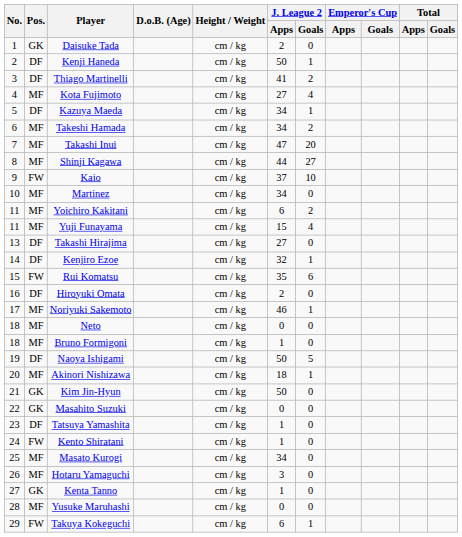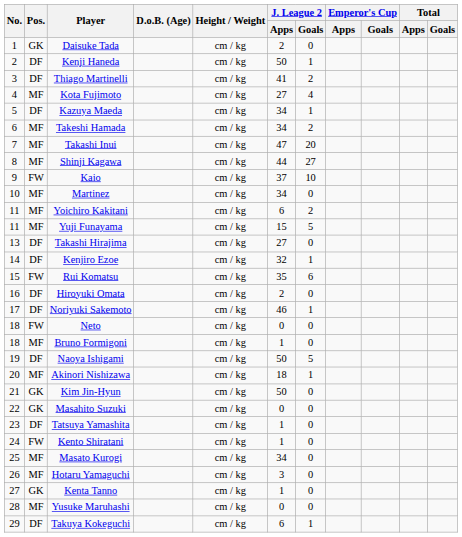 <table class="wikitable" style="text-align:center;">
 <tr>
 <th rowspan="2">No.</th>
 <th rowspan="2">Pos.</th>
 <th rowspan="2">Player</th>
 <th rowspan="2">D.o.B. (Age)</th>
 <th rowspan="2">Height / Weight</th>
 <th colspan="2"><a href='#'>J. League 2</a></th>
 <th colspan="2"><a href='#'>Emperor's Cup</a></th>
 <th colspan="2">Total</th>
 </tr>
 <tr>
 <th>Apps</th>
 <th>Goals</th>
 <th>Apps</th>
 <th>Goals</th>
 <th>Apps</th>
 <th>Goals</th>
 </tr>
 <tr>
 <td>1</td>
 <td>GK</td>
 <td><a href='#'>Daisuke Tada</a></td>
 <td></td>
 <td>cm / kg</td>
 <td>2</td>
 <td>0</td>
 <td></td>
 <td></td>
 <td></td>
 <td></td>
 </tr>
 <tr>
 <td>2</td>
 <td>DF</td>
 <td><a href='#'>Kenji Haneda</a></td>
 <td></td>
 <td>cm / kg</td>
 <td>50</td>
 <td>1</td>
 <td></td>
 <td></td>
 <td></td>
 <td></td>
 </tr>
 <tr>
 <td>3</td>
 <td>DF</td>
 <td><a href='#'>Thiago Martinelli</a></td>
 <td></td>
 <td>cm / kg</td>
 <td>41</td>
 <td>2</td>
 <td></td>
 <td></td>
 <td></td>
 <td></td>
 </tr>
 <tr>
 <td>4</td>
 <td>MF</td>
 <td><a href='#'>Kota Fujimoto</a></td>
 <td></td>
 <td>cm / kg</td>
 <td>27</td>
 <td>4</td>
 <td></td>
 <td></td>
 <td></td>
 <td></td>
 </tr>
 <tr>
 <td>5</td>
 <td>DF</td>
 <td><a href='#'>Kazuya Maeda</a></td>
 <td></td>
 <td>cm / kg</td>
 <td>34</td>
 <td>1</td>
 <td></td>
 <td></td>
 <td></td>
 <td></td>
 </tr>
 <tr>
 <td>6</td>
 <td>MF</td>
 <td><a href='#'>Takeshi Hamada</a></td>
 <td></td>
 <td>cm / kg</td>
 <td>34</td>
 <td>2</td>
 <td></td>
 <td></td>
 <td></td>
 <td></td>
 </tr>
 <tr>
 <td>7</td>
 <td>MF</td>
 <td><a href='#'>Takashi Inui</a></td>
 <td></td>
 <td>cm / kg</td>
 <td>47</td>
 <td>20</td>
 <td></td>
 <td></td>
 <td></td>
 <td></td>
 </tr>
 <tr>
 <td>8</td>
 <td>MF</td>
 <td><a href='#'>Shinji Kagawa</a></td>
 <td></td>
 <td>cm / kg</td>
 <td>44</td>
 <td>27</td>
 <td></td>
 <td></td>
 <td></td>
 <td></td>
 </tr>
 <tr>
 <td>9</td>
 <td>FW</td>
 <td><a href='#'>Kaio</a></td>
 <td></td>
 <td>cm / kg</td>
 <td>37</td>
 <td>10</td>
 <td></td>
 <td></td>
 <td></td>
 <td></td>
 </tr>
 <tr>
 <td>10</td>
 <td>MF</td>
 <td><a href='#'>Martinez</a></td>
 <td></td>
 <td>cm / kg</td>
 <td>34</td>
 <td>0</td>
 <td></td>
 <td></td>
 <td></td>
 <td></td>
 </tr>
 <tr>
 <td>11</td>
 <td>MF</td>
 <td><a href='#'>Yoichiro Kakitani</a></td>
 <td></td>
 <td>cm / kg</td>
 <td>6</td>
 <td>2</td>
 <td></td>
 <td></td>
 <td></td>
 <td></td>
 </tr>
 <tr>
 <td>11</td>
 <td>MF</td>
 <td><a href='#'>Yuji Funayama</a></td>
 <td></td>
 <td>cm / kg</td>
 <td>15</td>
-<td>4</td>
+<td>5</td>
 <td></td>
 <td></td>
 <td></td>
 <td></td>
 </tr>
 <tr>
 <td>13</td>
 <td>DF</td>
 <td><a href='#'>Takashi Hirajima</a></td>
 <td></td>
 <td>cm / kg</td>
 <td>27</td>
 <td>0</td>
 <td></td>
 <td></td>
 <td></td>
 <td></td>
 </tr>
 <tr>
 <td>14</td>
 <td>DF</td>
 <td><a href='#'>Kenjiro Ezoe</a></td>
 <td></td>
 <td>cm / kg</td>
 <td>32</td>
 <td>1</td>
 <td></td>
 <td></td>
 <td></td>
 <td></td>
 </tr>
 <tr>
 <td>15</td>
 <td>FW</td>
 <td><a href='#'>Rui Komatsu</a></td>
 <td></td>
 <td>cm / kg</td>
 <td>35</td>
 <td>6</td>
 <td></td>
 <td></td>
 <td></td>
 <td></td>
 </tr>
 <tr>
 <td>16</td>
 <td>DF</td>
 <td><a href='#'>Hiroyuki Omata</a></td>
 <td></td>
 <td>cm / kg</td>
 <td>2</td>
 <td>0</td>
 <td></td>
 <td></td>
 <td></td>
 <td></td>
 </tr>
 <tr>
 <td>17</td>
-<td>MF</td>
+<td>DF</td>
 <td><a href='#'>Noriyuki Sakemoto</a></td>
 <td></td>
 <td>cm / kg</td>
 <td>46</td>
 <td>1</td>
 <td></td>
 <td></td>
 <td></td>
 <td></td>
 </tr>
 <tr>
 <td>18</td>
-<td>MF</td>
+<td>FW</td>
 <td><a href='#'>Neto</a></td>
 <td></td>
 <td>cm / kg</td>
 <td>0</td>
 <td>0</td>
 <td></td>
 <td></td>
 <td></td>
 <td></td>
 </tr>
 <tr>
 <td>18</td>
 <td>MF</td>
 <td><a href='#'>Bruno Formigoni</a></td>
 <td></td>
 <td>cm / kg</td>
 <td>1</td>
 <td>0</td>
 <td></td>
 <td></td>
 <td></td>
 <td></td>
 </tr>
 <tr>
 <td>19</td>
 <td>DF</td>
 <td><a href='#'>Naoya Ishigami</a></td>
 <td></td>
 <td>cm / kg</td>
 <td>50</td>
 <td>5</td>
 <td></td>
 <td></td>
 <td></td>
 <td></td>
 </tr>
 <tr>
 <td>20</td>
 <td>MF</td>
 <td><a href='#'>Akinori Nishizawa</a></td>
 <td></td>
 <td>cm / kg</td>
 <td>18</td>
 <td>1</td>
 <td></td>
 <td></td>
 <td></td>
 <td></td>
 </tr>
 <tr>
 <td>21</td>
 <td>GK</td>
 <td><a href='#'>Kim Jin-Hyun</a></td>
 <td></td>
 <td>cm / kg</td>
 <td>50</td>
 <td>0</td>
 <td></td>
 <td></td>
 <td></td>
 <td></td>
 </tr>
 <tr>
 <td>22</td>
 <td>GK</td>
 <td><a href='#'>Masahito Suzuki</a></td>
 <td></td>
 <td>cm / kg</td>
 <td>0</td>
 <td>0</td>
 <td></td>
 <td></td>
 <td></td>
 <td></td>
 </tr>
 <tr>
 <td>23</td>
 <td>DF</td>
 <td><a href='#'>Tatsuya Yamashita</a></td>
 <td></td>
 <td>cm / kg</td>
 <td>1</td>
 <td>0</td>
 <td></td>
 <td></td>
 <td></td>
 <td></td>
 </tr>
 <tr>
 <td>24</td>
 <td>FW</td>
 <td><a href='#'>Kento Shiratani</a></td>
 <td></td>
 <td>cm / kg</td>
 <td>1</td>
 <td>0</td>
 <td></td>
 <td></td>
 <td></td>
 <td></td>
 </tr>
 <tr>
 <td>25</td>
 <td>MF</td>
 <td><a href='#'>Masato Kurogi</a></td>
 <td></td>
 <td>cm / kg</td>
 <td>34</td>
 <td>0</td>
 <td></td>
 <td></td>
 <td></td>
 <td></td>
 </tr>
 <tr>
 <td>26</td>
 <td>MF</td>
 <td><a href='#'>Hotaru Yamaguchi</a></td>
 <td></td>
 <td>cm / kg</td>
 <td>3</td>
 <td>0</td>
 <td></td>
 <td></td>
 <td></td>
 <td></td>
 </tr>
 <tr>
 <td>27</td>
 <td>GK</td>
 <td><a href='#'>Kenta Tanno</a></td>
 <td></td>
 <td>cm / kg</td>
 <td>1</td>
 <td>0</td>
 <td></td>
 <td></td>
 <td></td>
 <td></td>
 </tr>
 <tr>
 <td>28</td>
 <td>MF</td>
 <td><a href='#'>Yusuke Maruhashi</a></td>
 <td></td>
 <td>cm / kg</td>
 <td>0</td>
 <td>0</td>
 <td></td>
 <td></td>
 <td></td>
 <td></td>
 </tr>
 <tr>
 <td>29</td>
-<td>FW</td>
+<td>DF</td>
 <td><a href='#'>Takuya Kokeguchi</a></td>
 <td></td>
 <td>cm / kg</td>
 <td>6</td>
 <td>1</td>
 <td></td>
 <td></td>
 <td></td>
 <td></td>
 </tr>
 </table>
